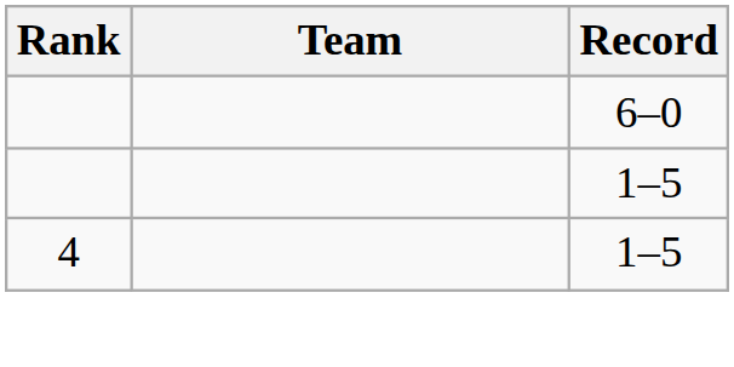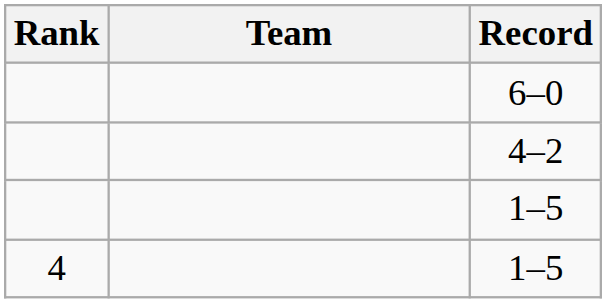 <table class="wikitable">
 <tr>
 <th>Rank</th>
 <th width=150px>Team</th>
 <th>Record</th>
 </tr>
 <tr>
 <td align=center></td>
 <td></td>
 <td align=center>6–0</td>
 </tr>
 <tr>
 <td align=center></td>
 <td></td>
+<td align=center>4–2</td>
+</tr>
+<tr>
+<td align=center></td>
+<td></td>
 <td align=center>1–5</td>
 </tr>
 <tr>
 <td align=center>4</td>
 <td></td>
 <td align=center>1–5</td>
 </tr>
 </table>
